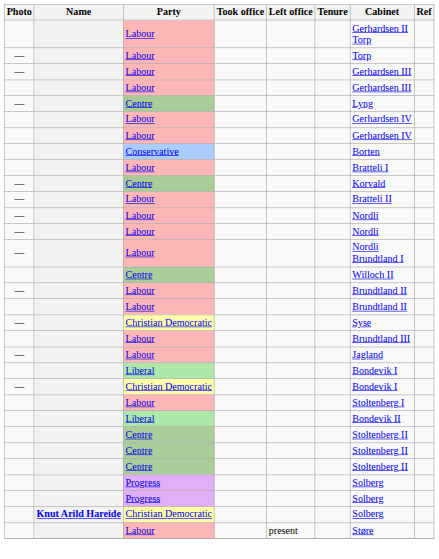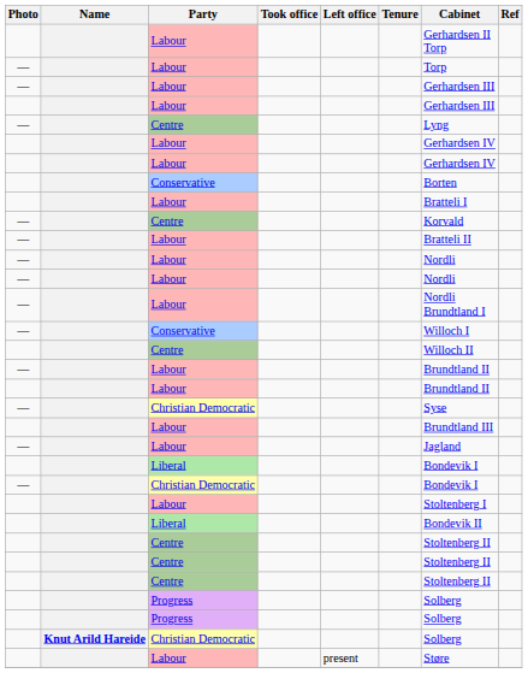 <table class="wikitable plainrowheaders sortable">
 <tr>
 <th scope=col class=unsortable>Photo</th>
 <th scope=col>Name</th>
 <th scope=col>Party</th>
 <th scope=col>Took office</th>
 <th scope=col>Left office</th>
 <th scope=col>Tenure</th>
 <th scope=col>Cabinet</th>
 <th scope=col class=unsortable>Ref</th>
 </tr>
 <tr>
 <td align=center></td>
 <th scope=row></th>
 <td style="background:#FFB6B6"><a href='#'>Labour</a></td>
 <td></td>
 <td></td>
 <td></td>
 <td><a href='#'>Gerhardsen II</a><br><a href='#'>Torp</a></td>
 <td align=center></td>
 </tr>
 <tr>
 <td align=center>—</td>
 <th scope=row></th>
 <td style="background:#FFB6B6"><a href='#'>Labour</a></td>
 <td></td>
 <td></td>
 <td></td>
 <td><a href='#'>Torp</a></td>
 <td align=center></td>
 </tr>
 <tr>
 <td align=center>—</td>
 <th scope=row></th>
 <td style="background:#FFB6B6"><a href='#'>Labour</a></td>
 <td></td>
 <td></td>
 <td></td>
 <td><a href='#'>Gerhardsen III</a></td>
 <td align=center></td>
 </tr>
 <tr>
 <td align=center></td>
 <th scope=row></th>
 <td style="background:#FFB6B6"><a href='#'>Labour</a></td>
 <td></td>
 <td></td>
 <td></td>
 <td><a href='#'>Gerhardsen III</a></td>
 <td align=center></td>
 </tr>
 <tr>
 <td align=center>—</td>
 <th scope=row></th>
 <td style="background:#AACC99"><a href='#'>Centre</a></td>
 <td></td>
 <td></td>
 <td></td>
 <td><a href='#'>Lyng</a></td>
 <td align=center></td>
 </tr>
 <tr>
 <td align=center></td>
 <th scope=row></th>
 <td style="background:#FFB6B6"><a href='#'>Labour</a></td>
 <td></td>
 <td></td>
 <td></td>
 <td><a href='#'>Gerhardsen IV</a></td>
 <td align=center></td>
 </tr>
 <tr>
 <td align=center></td>
 <th scope=row></th>
 <td style="background:#FFB6B6"><a href='#'>Labour</a></td>
 <td></td>
 <td></td>
 <td></td>
 <td><a href='#'>Gerhardsen IV</a></td>
 <td align=center></td>
 </tr>
 <tr>
 <td align=center></td>
 <th scope=row></th>
 <td style="background:#AACCFF"><a href='#'>Conservative</a></td>
 <td></td>
 <td></td>
 <td></td>
 <td><a href='#'>Borten</a></td>
 <td align=center></td>
 </tr>
 <tr>
 <td align=center></td>
 <th scope=row></th>
 <td style="background:#FFB6B6"><a href='#'>Labour</a></td>
 <td></td>
 <td></td>
 <td></td>
 <td><a href='#'>Bratteli I</a></td>
 <td align=center></td>
 </tr>
 <tr>
 <td align=center>—</td>
 <th scope=row></th>
 <td style="background:#AACC99"><a href='#'>Centre</a></td>
 <td></td>
 <td></td>
 <td></td>
 <td><a href='#'>Korvald</a></td>
 <td align=center></td>
 </tr>
 <tr>
 <td align=center>—</td>
 <th scope=row></th>
 <td style="background:#FFB6B6"><a href='#'>Labour</a></td>
 <td></td>
 <td></td>
 <td></td>
 <td><a href='#'>Bratteli II</a></td>
 <td align=center></td>
 </tr>
 <tr>
 <td align=center>—</td>
 <th scope=row></th>
 <td style="background:#FFB6B6"><a href='#'>Labour</a></td>
 <td></td>
 <td></td>
 <td></td>
 <td><a href='#'>Nordli</a></td>
 <td align=center></td>
 </tr>
 <tr>
 <td align=center>—</td>
 <th scope=row></th>
 <td style="background:#FFB6B6"><a href='#'>Labour</a></td>
 <td></td>
 <td></td>
 <td></td>
 <td><a href='#'>Nordli</a></td>
 <td align=center></td>
 </tr>
 <tr>
 <td align=center>—</td>
 <th scope=row></th>
 <td style="background:#FFB6B6"><a href='#'>Labour</a></td>
 <td></td>
 <td></td>
 <td></td>
 <td><a href='#'>Nordli</a><br><a href='#'>Brundtland I</a></td>
+<td align=center></td>
+</tr>
+<tr>
+<td align=center>—</td>
+<th scope=row></th>
+<td style="background:#AACCFF"><a href='#'>Conservative</a></td>
+<td></td>
+<td></td>
+<td></td>
+<td><a href='#'>Willoch I</a></td>
 <td align=center></td>
 </tr>
 <tr>
 <td align=center></td>
 <th scope=row></th>
 <td style="background:#AACC99"><a href='#'>Centre</a></td>
 <td></td>
 <td></td>
 <td></td>
 <td><a href='#'>Willoch II</a></td>
 <td align=center></td>
 </tr>
 <tr>
 <td align=center>—</td>
 <th scope=row></th>
 <td style="background:#FFB6B6"><a href='#'>Labour</a></td>
 <td></td>
 <td></td>
 <td></td>
 <td><a href='#'>Brundtland II</a></td>
 <td align=center></td>
 </tr>
 <tr>
 <td align=center></td>
 <th scope=row></th>
 <td style="background:#FFB6B6"><a href='#'>Labour</a></td>
 <td></td>
 <td></td>
 <td></td>
 <td><a href='#'>Brundtland II</a></td>
 <td align=center></td>
 </tr>
 <tr>
 <td align=center>—</td>
 <th scope=row></th>
 <td style="background:#FFFFAA"><a href='#'>Christian Democratic</a></td>
 <td></td>
 <td></td>
 <td></td>
 <td><a href='#'>Syse</a></td>
 <td align=center></td>
 </tr>
 <tr>
 <td align=center></td>
 <th scope=row></th>
 <td style="background:#FFB6B6"><a href='#'>Labour</a></td>
 <td></td>
 <td></td>
 <td></td>
 <td><a href='#'>Brundtland III</a></td>
 <td align=center></td>
 </tr>
 <tr>
 <td align=center>—</td>
 <th scope=row></th>
 <td style="background:#FFB6B6"><a href='#'>Labour</a></td>
 <td></td>
 <td></td>
 <td></td>
 <td><a href='#'>Jagland</a></td>
 <td align=center></td>
 </tr>
 <tr>
 <td align=center></td>
 <th scope=row></th>
 <td style="background:#AEE8A8"><a href='#'>Liberal</a></td>
 <td></td>
 <td></td>
 <td></td>
 <td><a href='#'>Bondevik I</a></td>
 <td align=center></td>
 </tr>
 <tr>
 <td align=center>—</td>
 <th scope=row></th>
 <td style="background:#FFFFAA"><a href='#'>Christian Democratic</a></td>
 <td></td>
 <td></td>
 <td></td>
 <td><a href='#'>Bondevik I</a></td>
 <td align=center></td>
 </tr>
 <tr>
 <td align=center></td>
 <th scope=row></th>
 <td style="background:#FFB6B6"><a href='#'>Labour</a></td>
 <td></td>
 <td></td>
 <td></td>
 <td><a href='#'>Stoltenberg I</a></td>
 <td align=center></td>
 </tr>
 <tr>
 <td align=center></td>
 <th scope=row></th>
 <td style="background:#AEE8A8"><a href='#'>Liberal</a></td>
 <td></td>
 <td></td>
 <td></td>
 <td><a href='#'>Bondevik II</a></td>
 <td align=center></td>
 </tr>
 <tr>
 <td align=center></td>
 <th scope=row></th>
 <td style="background:#AACC99"><a href='#'>Centre</a></td>
 <td></td>
 <td></td>
 <td></td>
 <td><a href='#'>Stoltenberg II</a></td>
 <td align=center></td>
 </tr>
 <tr>
 <td align=center></td>
 <th scope=row></th>
 <td style="background:#AACC99"><a href='#'>Centre</a></td>
 <td></td>
 <td></td>
 <td></td>
 <td><a href='#'>Stoltenberg II</a></td>
 <td align=center></td>
 </tr>
 <tr>
 <td align=center></td>
 <th scope=row></th>
 <td style="background:#AACC99"><a href='#'>Centre</a></td>
 <td></td>
 <td></td>
 <td></td>
 <td><a href='#'>Stoltenberg II</a></td>
 <td align=center></td>
 </tr>
 <tr>
 <td align=center></td>
 <th scope=row></th>
 <td style="background:#E1AFF8"><a href='#'>Progress</a></td>
 <td></td>
 <td></td>
 <td></td>
 <td><a href='#'>Solberg</a></td>
 <td align=center></td>
 </tr>
 <tr>
 <td align=center></td>
 <th scope=row></th>
 <td style="background:#E1AFF8"><a href='#'>Progress</a></td>
 <td></td>
 <td></td>
 <td></td>
 <td><a href='#'>Solberg</a></td>
 <td align=center></td>
 </tr>
 <tr>
 <td align=center></td>
 <th scope=row><a href='#'>Knut Arild Hareide</a></th>
 <td style="background:#FFFFAA"><a href='#'>Christian Democratic</a></td>
 <td></td>
 <td></td>
 <td></td>
 <td><a href='#'>Solberg</a></td>
 <td align=center></td>
 </tr>
 <tr>
 <td align=center></td>
 <th scope=row></th>
 <td style="background:#FFB6B6"><a href='#'>Labour</a></td>
 <td></td>
 <td>present</td>
 <td></td>
 <td><a href='#'>Støre</a></td>
 <td align=center></td>
 </tr>
 <tr>
 </tr>
 </table>
